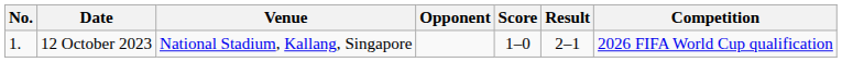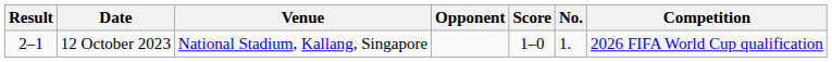 <table class="wikitable" style="font-size:100%;">
 <tr>
-<th>No.</th>
+<th>Result</th>
 <th>Date</th>
 <th>Venue</th>
 <th>Opponent</th>
 <th>Score</th>
-<th>Result</th>
+<th>No.</th>
 <th>Competition</th>
 </tr>
 <tr>
-<td>1.</td>
+<td align="center">2–1</td>
 <td>12 October 2023</td>
 <td><a href='#'>National Stadium</a>, <a href='#'>Kallang</a>, Singapore</td>
 <td></td>
 <td align="center">1–0</td>
-<td align="center">2–1</td>
+<td>1.</td>
 <td><a href='#'>2026 FIFA World Cup qualification</a></td>
 </tr>
 </table>
